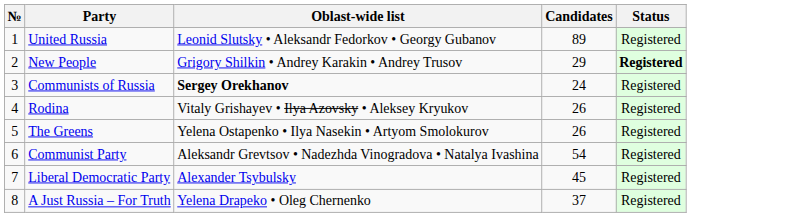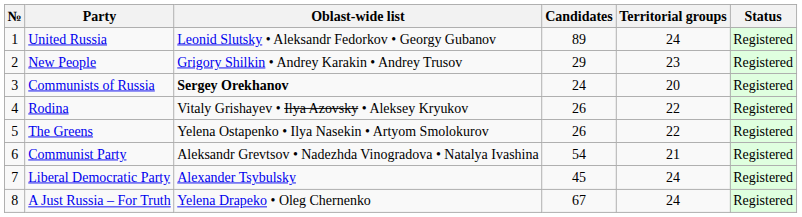 <table class="wikitable sortable" style="background: #f9f9f9; text-align:right; font-size: 95%">
 <tr>
 <th align=center>№</th>
 <th align=center>Party</th>
 <th align=center>Oblast-wide list</th>
 <th align=center>Candidates</th>
+<th align=center>Territorial groups</th>
 <th align=center>Status</th>
 </tr>
 <tr>
 <td align=center>1</td>
 <td align=left><a href='#'>United Russia</a></td>
 <td align=left><a href='#'>Leonid Slutsky</a> • Aleksandr Fedorkov • Georgy Gubanov</td>
 <td align=center>89</td>
+<td align=center>24</td>
 <td align=center bgcolor="#DFFFDF">Registered</td>
 </tr>
 <tr>
 <td align=center>2</td>
 <td align=left><a href='#'>New People</a></td>
 <td align=left><a href='#'>Grigory Shilkin</a> • Andrey Karakin • Andrey Trusov</td>
 <td align=center>29</td>
-<td align=center bgcolor="#DFFFDF"><strong>Registered</strong></td>
+<td align=center>23</td>
+<td align=center bgcolor="#DFFFDF">Registered</td>
 </tr>
 <tr>
 <td align=center>3</td>
 <td align=left><a href='#'>Communists of Russia</a></td>
 <td align=left><strong>Sergey Orekhanov</strong></td>
 <td align=center>24</td>
+<td align=center>20</td>
 <td align=center bgcolor="#DFFFDF">Registered</td>
 </tr>
 <tr>
 <td align=center>4</td>
 <td align=left><a href='#'>Rodina</a></td>
 <td align=left>Vitaly Grishayev • <s>Ilya Azovsky</s> • Aleksey Kryukov</td>
 <td align=center>26</td>
+<td align=center>22</td>
 <td align=center bgcolor="#DFFFDF">Registered</td>
 </tr>
 <tr>
 <td align=center>5</td>
 <td align=left><a href='#'>The Greens</a></td>
 <td align=left>Yelena Ostapenko • Ilya Nasekin • Artyom Smolokurov</td>
 <td align=center>26</td>
+<td align=center>22</td>
 <td align=center bgcolor="#DFFFDF">Registered</td>
 </tr>
 <tr>
 <td align=center>6</td>
 <td align=left><a href='#'>Communist Party</a></td>
 <td align=left>Aleksandr Grevtsov • Nadezhda Vinogradova • Natalya Ivashina</td>
 <td align=center>54</td>
+<td align=center>21</td>
 <td align=center bgcolor="#DFFFDF">Registered</td>
 </tr>
 <tr>
 <td align=center>7</td>
 <td align=left><a href='#'>Liberal Democratic Party</a></td>
 <td align=left><a href='#'>Alexander Tsybulsky</a></td>
 <td align=center>45</td>
+<td align=center>24</td>
 <td align=center bgcolor="#DFFFDF">Registered</td>
 </tr>
 <tr>
 <td align=center>8</td>
 <td align=left><a href='#'>A Just Russia – For Truth</a></td>
 <td align=left><a href='#'>Yelena Drapeko</a> • Oleg Chernenko</td>
-<td align=center>37</td>
+<td align=center>67</td>
+<td align=center>24</td>
 <td align=center bgcolor="#DFFFDF">Registered</td>
 </tr>
 </table>
